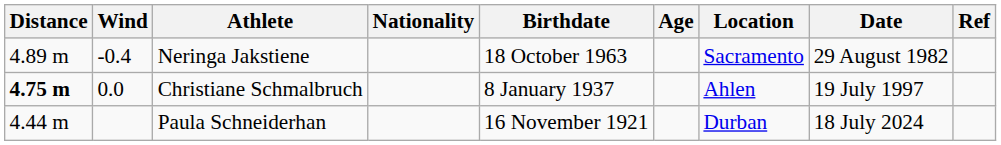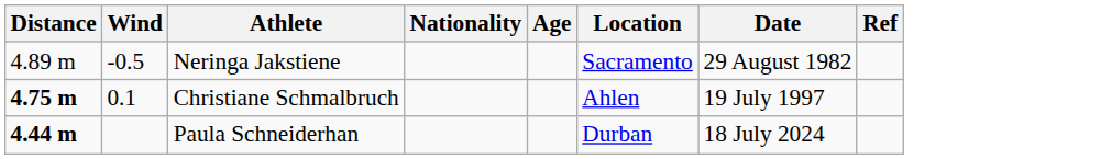 <table class="wikitable">
 <tr>
 <th>Distance</th>
 <th>Wind</th>
 <th>Athlete</th>
 <th>Nationality</th>
-<th>Birthdate</th>
 <th>Age</th>
 <th>Location</th>
 <th>Date</th>
 <th>Ref</th>
 </tr>
 <tr>
 <td>4.89 m</td>
-<td>-0.4</td>
+<td>-0.5</td>
 <td>Neringa Jakstiene</td>
 <td></td>
-<td>18 October 1963</td>
 <td></td>
 <td><a href='#'>Sacramento</a></td>
 <td>29 August 1982</td>
 <td></td>
 </tr>
 <tr>
 <td><strong>4.75 m</strong></td>
-<td>0.0</td>
+<td>0.1</td>
 <td>Christiane Schmalbruch</td>
 <td></td>
-<td>8 January 1937</td>
 <td></td>
 <td><a href='#'>Ahlen</a></td>
 <td>19 July 1997</td>
 <td></td>
 </tr>
 <tr>
-<td>4.44 m</td>
+<td><strong>4.44 m</strong></td>
 <td></td>
 <td>Paula Schneiderhan</td>
 <td></td>
-<td>16 November 1921</td>
 <td></td>
 <td><a href='#'>Durban</a></td>
 <td>18 July 2024</td>
 <td></td>
 </tr>
 </table>
